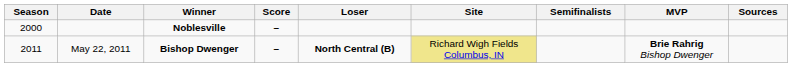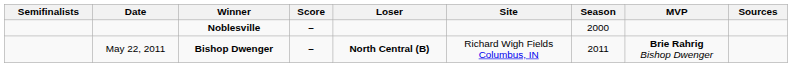 <table class="wikitable" style="width:100%;">
 <tr>
-<th>Season</th>
+<th>Semifinalists</th>
 <th>Date</th>
 <th>Winner</th>
 <th>Score</th>
 <th>Loser</th>
 <th>Site</th>
-<th>Semifinalists</th>
+<th>Season</th>
 <th>MVP</th>
 <th>Sources</th>
 </tr>
 <tr>
-<td align=center>2000</td>
+<td align=center><br></td>
 <td align=center></td>
 <td align=center><strong>Noblesville</strong></td>
 <td align=center><strong>–</strong></td>
 <td align=center></td>
 <td align=center></td>
-<td align=center><br></td>
+<td align=center>2000</td>
 <td align=center><br></td>
 <td align=center></td>
 </tr>
 <tr>
-<td align=center>2011</td>
+<td align=center><br></td>
 <td align=center>May 22, 2011</td>
 <td align=center><strong>Bishop Dwenger</strong></td>
 <td align=center><strong>–</strong></td>
 <td align=center><strong>North Central (B)</strong></td>
-<td align=center style="background: khaki;">Richard Wigh Fields<br><a href='#'>Columbus, IN</a></td>
-<td align=center><br></td>
+<td align=center>Richard Wigh Fields<br><a href='#'>Columbus, IN</a></td>
+<td align=center>2011</td>
 <td align=center><strong>Brie Rahrig</strong><br><em>Bishop Dwenger</em></td>
 <td align=center></td>
 </tr>
 </table>
